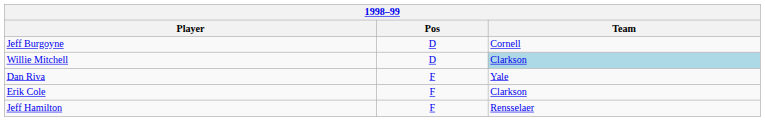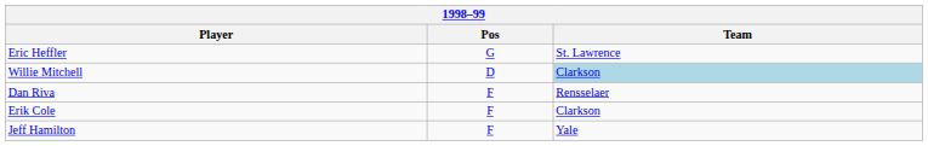 <table class="wikitable" width=95%>
 <tr>
 <th colspan=3><a href='#'>1998–99</a></th>
 </tr>
 <tr>
 <th>Player</th>
 <th>Pos</th>
 <th>Team</th>
 </tr>
 <tr>
-<td><a href='#'>Jeff Burgoyne</a></td>
-<td align=center><a href='#'>D</a></td>
-<td><a href='#'>Cornell</a></td>
+<td><a href='#'>Eric Heffler</a></td>
+<td align=center><a href='#'>G</a></td>
+<td><a href='#'>St. Lawrence</a></td>
 </tr>
 <tr>
 <td><a href='#'>Willie Mitchell</a></td>
 <td align=center><a href='#'>D</a></td>
 <td style="background: lightblue;"><a href='#'>Clarkson</a></td>
 </tr>
 <tr>
 <td><a href='#'>Dan Riva</a></td>
 <td align=center><a href='#'>F</a></td>
-<td><a href='#'>Yale</a></td>
+<td><a href='#'>Rensselaer</a></td>
 </tr>
 <tr>
 <td><a href='#'>Erik Cole</a></td>
 <td align=center><a href='#'>F</a></td>
 <td><a href='#'>Clarkson</a></td>
 </tr>
 <tr>
 <td><a href='#'>Jeff Hamilton</a></td>
 <td align=center><a href='#'>F</a></td>
-<td><a href='#'>Rensselaer</a></td>
+<td><a href='#'>Yale</a></td>
 </tr>
 </table>
